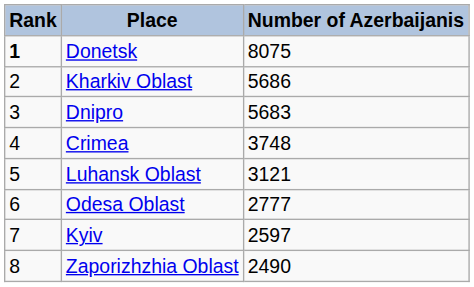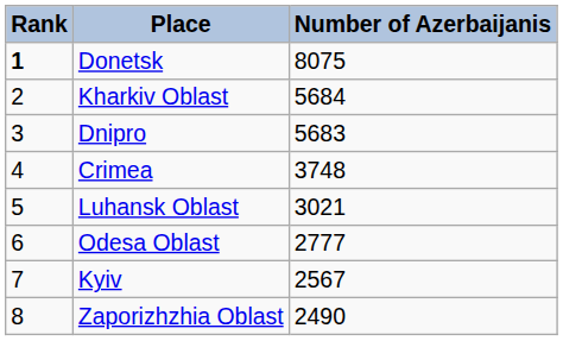 <table class="wikitable" style="font-size:90%;">
 <tr>
 <th style="background:#B0C4DE;">Rank</th>
 <th style="background:#B0C4DE;">Place</th>
 <th style="background:#B0C4DE;">Number of Azerbaijanis</th>
 </tr>
 <tr>
 <td><strong>1</strong></td>
 <td><a href='#'>Donetsk</a></td>
 <td>8075</td>
 </tr>
 <tr>
 <td>2</td>
 <td><a href='#'>Kharkiv Oblast</a></td>
-<td>5686</td>
+<td>5684</td>
 </tr>
 <tr>
 <td>3</td>
 <td><a href='#'>Dnipro</a></td>
 <td>5683</td>
 </tr>
 <tr>
 <td>4</td>
 <td><a href='#'>Crimea</a></td>
 <td>3748</td>
 </tr>
 <tr>
 <td>5</td>
 <td><a href='#'>Luhansk Oblast</a></td>
-<td>3121</td>
+<td>3021</td>
 </tr>
 <tr>
 <td>6</td>
 <td><a href='#'>Odesa Oblast</a></td>
 <td>2777</td>
 </tr>
 <tr>
 <td>7</td>
 <td><a href='#'>Kyiv</a></td>
-<td>2597</td>
+<td>2567</td>
 </tr>
 <tr>
 <td>8</td>
 <td><a href='#'>Zaporizhzhia Oblast</a></td>
 <td>2490</td>
 </tr>
 </table>
